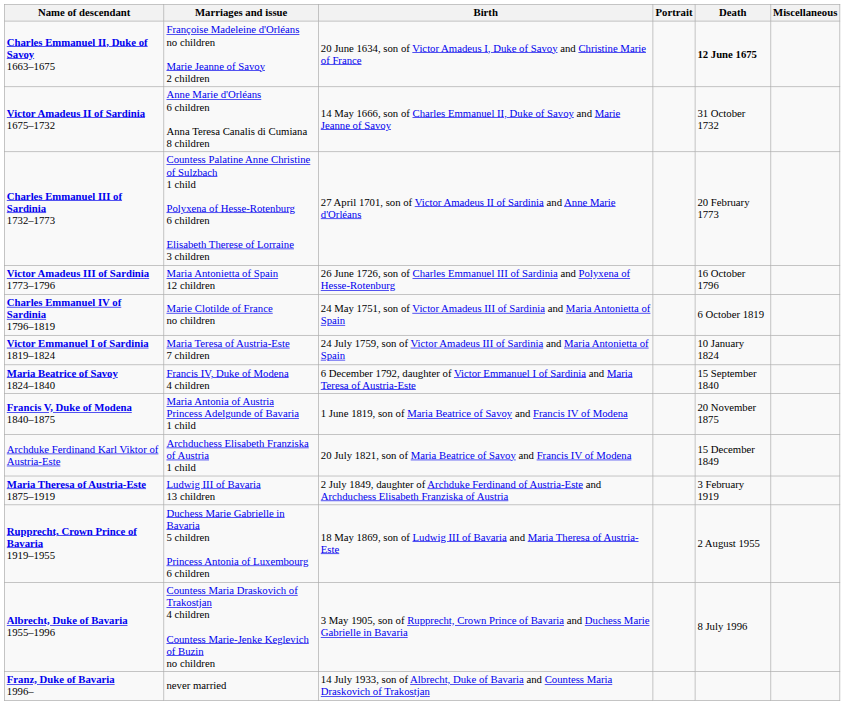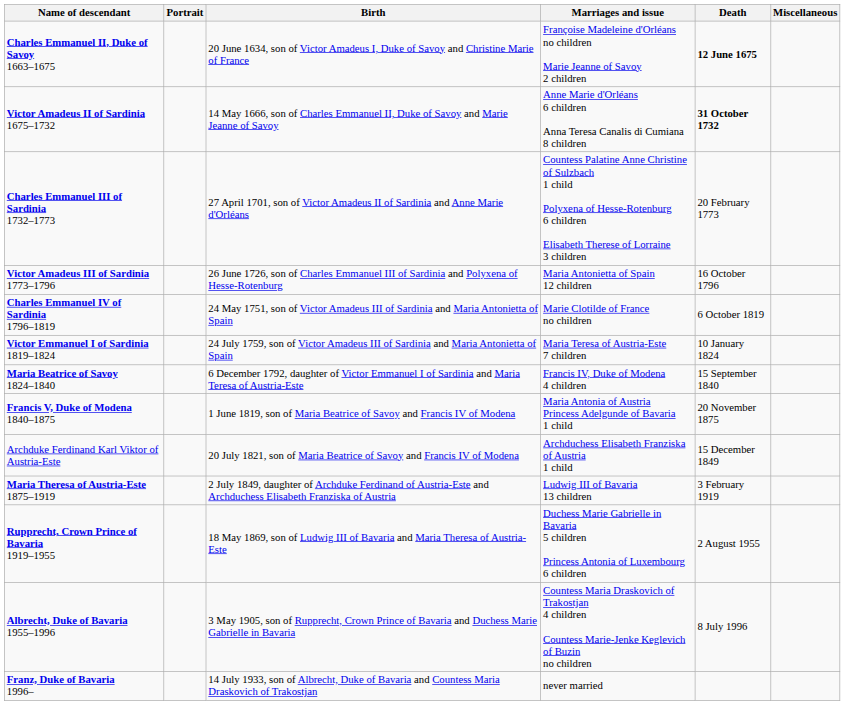 <table class="wikitable">
 <tr>
 <th>Name of descendant</th>
+<th>Portrait</th>
+<th>Birth</th>
 <th>Marriages and issue</th>
-<th>Birth</th>
-<th>Portrait</th>
 <th>Death</th>
 <th>Miscellaneous</th>
 </tr>
 <tr>
 <td><strong><a href='#'>Charles Emmanuel II, Duke of Savoy</a></strong><br>1663–1675</td>
+<td></td>
+<td>20 June 1634, son of <a href='#'>Victor Amadeus I, Duke of Savoy</a> and <a href='#'>Christine Marie of France</a></td>
 <td><a href='#'>Françoise Madeleine d'Orléans</a><br>no children<br><br><a href='#'>Marie Jeanne of Savoy</a><br>2 children</td>
-<td>20 June 1634, son of <a href='#'>Victor Amadeus I, Duke of Savoy</a> and <a href='#'>Christine Marie of France</a></td>
-<td></td>
 <td><strong>12 June 1675</strong></td>
 <td></td>
 </tr>
 <tr>
 <td><strong><a href='#'>Victor Amadeus II of Sardinia</a></strong><br>1675–1732</td>
+<td></td>
+<td>14 May 1666, son of <a href='#'>Charles Emmanuel II, Duke of Savoy</a> and <a href='#'>Marie Jeanne of Savoy</a></td>
 <td><a href='#'>Anne Marie d'Orléans</a><br>6 children<br><br>Anna Teresa Canalis di Cumiana<br>8 children</td>
-<td>14 May 1666, son of <a href='#'>Charles Emmanuel II, Duke of Savoy</a> and <a href='#'>Marie Jeanne of Savoy</a></td>
-<td></td>
-<td>31 October 1732</td>
+<td><strong>31 October 1732</strong></td>
 <td></td>
 </tr>
 <tr>
 <td><strong><a href='#'>Charles Emmanuel III of Sardinia</a></strong><br>1732–1773</td>
+<td></td>
+<td>27 April 1701, son of <a href='#'>Victor Amadeus II of Sardinia</a> and <a href='#'>Anne Marie d'Orléans</a></td>
 <td><a href='#'>Countess Palatine Anne Christine of Sulzbach</a><br>1 child<br><br><a href='#'>Polyxena of Hesse-Rotenburg</a><br>6 children<br><br><a href='#'>Elisabeth Therese of Lorraine</a><br>3 children</td>
-<td>27 April 1701, son of <a href='#'>Victor Amadeus II of Sardinia</a> and <a href='#'>Anne Marie d'Orléans</a></td>
-<td></td>
 <td>20 February 1773</td>
 <td></td>
 </tr>
 <tr>
 <td><strong><a href='#'>Victor Amadeus III of Sardinia</a></strong><br>1773–1796</td>
+<td></td>
+<td>26 June 1726, son of <a href='#'>Charles Emmanuel III of Sardinia</a> and <a href='#'>Polyxena of Hesse-Rotenburg</a></td>
 <td><a href='#'>Maria Antonietta of Spain</a><br>12 children</td>
-<td>26 June 1726, son of <a href='#'>Charles Emmanuel III of Sardinia</a> and <a href='#'>Polyxena of Hesse-Rotenburg</a></td>
-<td></td>
 <td>16 October 1796</td>
 <td></td>
 </tr>
 <tr>
 <td><strong><a href='#'>Charles Emmanuel IV of Sardinia</a></strong><br>1796–1819</td>
+<td></td>
+<td>24 May 1751, son of <a href='#'>Victor Amadeus III of Sardinia</a> and <a href='#'>Maria Antonietta of Spain</a></td>
 <td><a href='#'>Marie Clotilde of France</a><br>no children</td>
-<td>24 May 1751, son of <a href='#'>Victor Amadeus III of Sardinia</a> and <a href='#'>Maria Antonietta of Spain</a></td>
-<td></td>
 <td>6 October 1819</td>
 <td></td>
 </tr>
 <tr>
 <td><strong><a href='#'>Victor Emmanuel I of Sardinia</a></strong><br>1819–1824</td>
+<td></td>
+<td>24 July 1759, son of <a href='#'>Victor Amadeus III of Sardinia</a> and <a href='#'>Maria Antonietta of Spain</a></td>
 <td><a href='#'>Maria Teresa of Austria-Este</a><br>7 children</td>
-<td>24 July 1759, son of <a href='#'>Victor Amadeus III of Sardinia</a> and <a href='#'>Maria Antonietta of Spain</a></td>
-<td></td>
 <td>10 January 1824</td>
 <td></td>
 </tr>
 <tr>
 <td><strong><a href='#'>Maria Beatrice of Savoy</a></strong><br>1824–1840</td>
+<td></td>
+<td>6 December 1792, daughter of <a href='#'>Victor Emmanuel I of Sardinia</a> and <a href='#'>Maria Teresa of Austria-Este</a></td>
 <td><a href='#'>Francis IV, Duke of Modena</a><br>4 children</td>
-<td>6 December 1792, daughter of <a href='#'>Victor Emmanuel I of Sardinia</a> and <a href='#'>Maria Teresa of Austria-Este</a></td>
-<td></td>
 <td>15 September 1840</td>
 <td></td>
 </tr>
 <tr>
 <td><strong><a href='#'>Francis V, Duke of Modena</a></strong><br>1840–1875</td>
+<td></td>
+<td>1 June 1819, son of <a href='#'>Maria Beatrice of Savoy</a> and <a href='#'>Francis IV of Modena</a></td>
 <td><a href='#'>Maria Antonia of Austria</a><br><a href='#'>Princess Adelgunde of Bavaria</a><br>1 child</td>
-<td>1 June 1819, son of <a href='#'>Maria Beatrice of Savoy</a> and <a href='#'>Francis IV of Modena</a></td>
-<td></td>
 <td>20 November 1875</td>
 <td></td>
 </tr>
 <tr>
 <td><a href='#'>Archduke Ferdinand Karl Viktor of Austria-Este</a></td>
+<td></td>
+<td>20 July 1821, son of <a href='#'>Maria Beatrice of Savoy</a> and <a href='#'>Francis IV of Modena</a></td>
 <td><a href='#'>Archduchess Elisabeth Franziska of Austria</a><br>1 child</td>
-<td>20 July 1821, son of <a href='#'>Maria Beatrice of Savoy</a> and <a href='#'>Francis IV of Modena</a></td>
-<td></td>
 <td>15 December 1849</td>
 <td></td>
 </tr>
 <tr>
 <td><strong><a href='#'>Maria Theresa of Austria-Este</a></strong><br>1875–1919</td>
+<td></td>
+<td>2 July 1849, daughter of <a href='#'>Archduke Ferdinand of Austria-Este</a> and <a href='#'>Archduchess Elisabeth Franziska of Austria</a></td>
 <td><a href='#'>Ludwig III of Bavaria</a><br>13 children</td>
-<td>2 July 1849, daughter of <a href='#'>Archduke Ferdinand of Austria-Este</a> and <a href='#'>Archduchess Elisabeth Franziska of Austria</a></td>
-<td></td>
 <td>3 February 1919</td>
 <td></td>
 </tr>
 <tr>
 <td><strong><a href='#'>Rupprecht, Crown Prince of Bavaria</a></strong><br>1919–1955</td>
+<td></td>
+<td>18 May 1869, son of <a href='#'>Ludwig III of Bavaria</a> and <a href='#'>Maria Theresa of Austria-Este</a></td>
 <td><a href='#'>Duchess Marie Gabrielle in Bavaria</a><br>5 children<br><br><a href='#'>Princess Antonia of Luxembourg</a><br>6 children</td>
-<td>18 May 1869, son of <a href='#'>Ludwig III of Bavaria</a> and <a href='#'>Maria Theresa of Austria-Este</a></td>
-<td></td>
 <td>2 August 1955</td>
 <td></td>
 </tr>
 <tr>
 <td><strong><a href='#'>Albrecht, Duke of Bavaria</a></strong><br>1955–1996</td>
+<td></td>
+<td>3 May 1905, son of <a href='#'>Rupprecht, Crown Prince of Bavaria</a> and <a href='#'>Duchess Marie Gabrielle in Bavaria</a></td>
 <td><a href='#'>Countess Maria Draskovich of Trakostjan</a><br>4 children<br><br><a href='#'>Countess Marie-Jenke Keglevich of Buzin</a><br>no children</td>
-<td>3 May 1905, son of <a href='#'>Rupprecht, Crown Prince of Bavaria</a> and <a href='#'>Duchess Marie Gabrielle in Bavaria</a></td>
-<td></td>
 <td>8 July 1996</td>
 <td></td>
 </tr>
 <tr>
 <td><strong><a href='#'>Franz, Duke of Bavaria</a></strong><br>1996–</td>
+<td></td>
+<td>14 July 1933, son of <a href='#'>Albrecht, Duke of Bavaria</a> and <a href='#'>Countess Maria Draskovich of Trakostjan</a></td>
 <td>never married</td>
-<td>14 July 1933, son of <a href='#'>Albrecht, Duke of Bavaria</a> and <a href='#'>Countess Maria Draskovich of Trakostjan</a></td>
-<td></td>
 <td></td>
 <td></td>
 </tr>
 </table>
